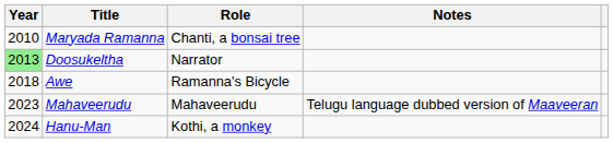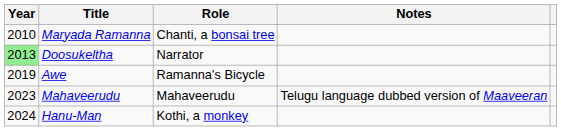 <table class="wikitable sortable">
 <tr>
 <th scope="col">Year</th>
 <th scope="col">Title</th>
 <th scope="col">Role</th>
 <th scope="col">Notes</th>
 <th scope="col" class="unsortable"></th>
 </tr>
 <tr>
 <td>2010</td>
 <td><em><a href='#'>Maryada Ramanna</a></em></td>
 <td>Chanti, a <a href='#'>bonsai tree</a></td>
 <td></td>
 <td></td>
 </tr>
 <tr>
 <td style="background: lightgreen;">2013</td>
 <td><em><a href='#'>Doosukeltha</a></em></td>
 <td>Narrator</td>
 <td></td>
 <td></td>
 </tr>
 <tr>
-<td>2018</td>
+<td>2019</td>
 <td><em><a href='#'>Awe</a></em></td>
 <td>Ramanna's Bicycle</td>
 <td></td>
 <td></td>
 </tr>
 <tr>
 <td>2023</td>
 <td><em><a href='#'>Mahaveerudu</a></em></td>
 <td>Mahaveerudu</td>
 <td>Telugu language dubbed version of <em><a href='#'>Maaveeran</a></em></td>
 <td></td>
 </tr>
 <tr>
 <td>2024</td>
 <td><em><a href='#'>Hanu-Man</a></em></td>
 <td>Kothi, a <a href='#'>monkey</a></td>
 <td></td>
 <td> </td>
 </tr>
 </table>
